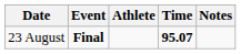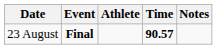 <table class=wikitable style=text-align:center>
 <tr>
 <th>Date</th>
 <th>Event</th>
 <th>Athlete</th>
 <th>Time</th>
 <th>Notes</th>
 </tr>
 <tr>
 <td>23 August</td>
 <td><strong>Final</strong></td>
 <td align=left></td>
-<td><strong>95.07</strong></td>
+<td><strong>90.57</strong></td>
 <td></td>
 </tr>
 </table>
